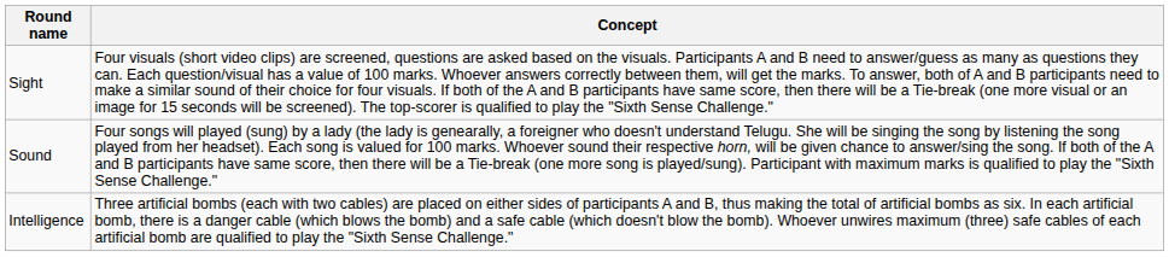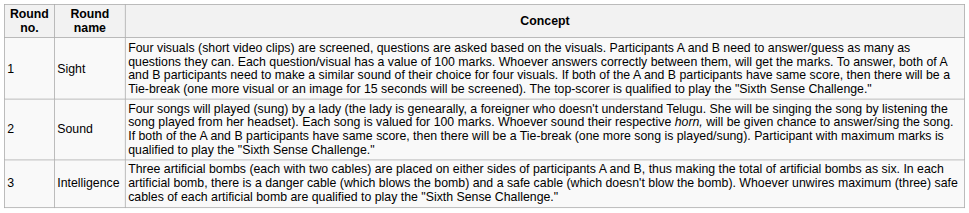 <table class="wikitable">
 <tr>
+<th>Round no.</th>
 <th>Round name</th>
 <th>Concept</th>
 </tr>
 <tr>
+<td>1</td>
 <td>Sight</td>
 <td>Four visuals (short video clips) are screened, questions are asked based on the visuals. Participants A and B need to answer/guess as many as questions they can. Each question/visual has a value of 100 marks. Whoever answers correctly between them, will get the marks. To answer, both of A and B participants need to make a similar sound of their choice for four visuals. If both of the A and B participants have same score, then there will be a Tie-break (one more visual or an image for 15 seconds will be screened). The top-scorer is qualified to play the "Sixth Sense Challenge."</td>
 </tr>
 <tr>
+<td>2</td>
 <td>Sound</td>
 <td>Four songs will played (sung) by a lady (the lady is genearally, a foreigner who doesn't understand Telugu. She will be singing the song by listening the song played from her headset). Each song is valued for 100 marks. Whoever sound their respective <em>horn,</em> will be given chance to answer/sing the song. If both of the A and B participants have same score, then there will be a Tie-break (one more song is played/sung). Participant with maximum marks is qualified to play the "Sixth Sense Challenge."</td>
 </tr>
 <tr>
+<td>3</td>
 <td>Intelligence</td>
 <td>Three artificial bombs (each with two cables) are placed on either sides of participants A and B, thus making the total of artificial bombs as six. In each artificial bomb, there is a danger cable (which blows the bomb) and a safe cable (which doesn't blow the bomb). Whoever unwires maximum (three) safe cables of each artificial bomb are qualified to play the "Sixth Sense Challenge."</td>
 </tr>
 </table>
